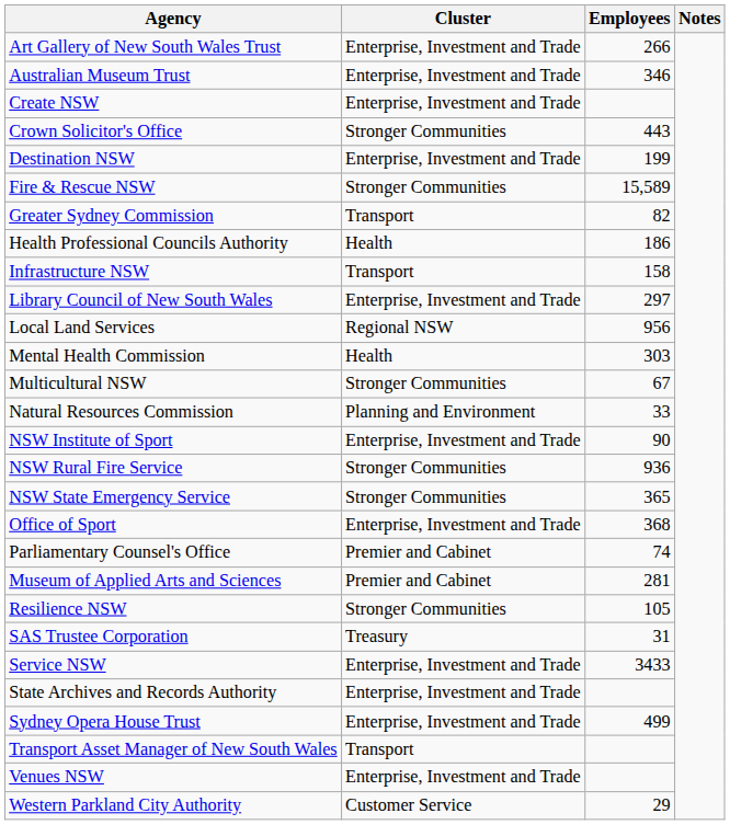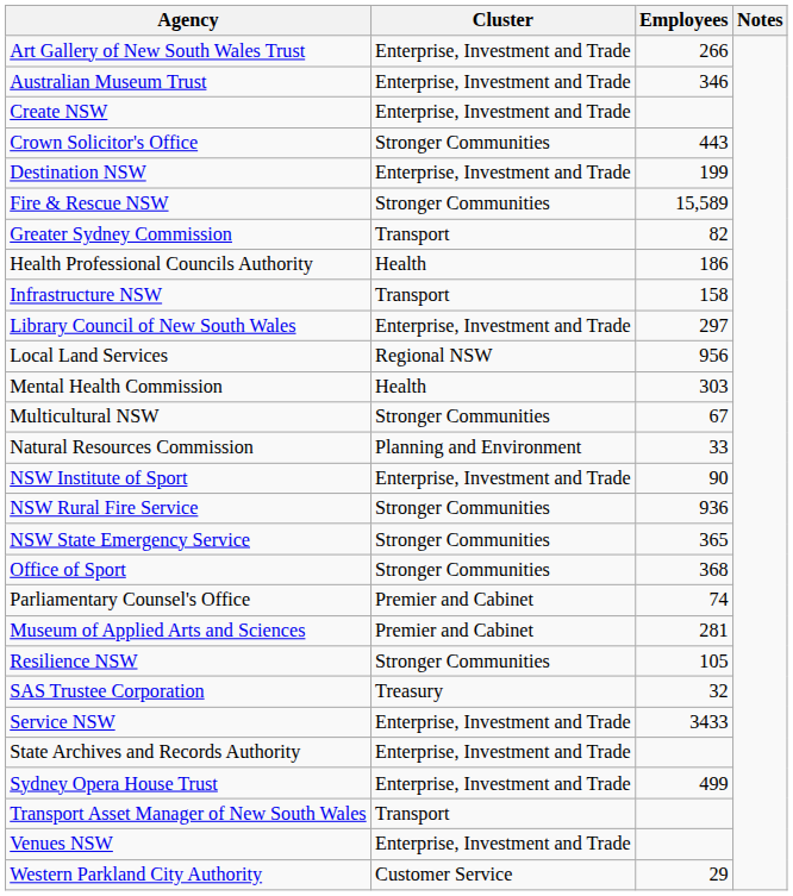 <table class="wikitable sortable">
 <tr>
 <th>Agency</th>
 <th>Cluster</th>
 <th>Employees</th>
 <th>Notes</th>
 </tr>
 <tr>
 <td><a href='#'>Art Gallery of New South Wales Trust</a></td>
 <td>Enterprise, Investment and Trade</td>
 <td align=right>266</td>
 <td rowspan=28></td>
 </tr>
 <tr>
 <td><a href='#'>Australian Museum Trust</a></td>
 <td>Enterprise, Investment and Trade</td>
 <td align=right>346</td>
 </tr>
 <tr>
 <td><a href='#'>Create NSW</a></td>
 <td>Enterprise, Investment and Trade</td>
 <td align=right></td>
 </tr>
 <tr>
 <td><a href='#'>Crown Solicitor's Office</a></td>
 <td>Stronger Communities</td>
 <td align=right>443</td>
 </tr>
 <tr>
 <td><a href='#'>Destination NSW</a></td>
 <td>Enterprise, Investment and Trade</td>
 <td align=right>199</td>
 </tr>
 <tr>
 <td><a href='#'>Fire & Rescue NSW</a></td>
 <td>Stronger Communities</td>
 <td align=right>15,589</td>
 </tr>
 <tr>
 <td><a href='#'>Greater Sydney Commission</a></td>
 <td>Transport</td>
 <td align=right>82</td>
 </tr>
 <tr>
 <td>Health Professional Councils Authority</td>
 <td>Health</td>
 <td align=right>186</td>
 </tr>
 <tr>
 <td><a href='#'>Infrastructure NSW</a></td>
 <td>Transport</td>
 <td align=right>158</td>
 </tr>
 <tr>
 <td><a href='#'>Library Council of New South Wales</a></td>
 <td>Enterprise, Investment and Trade</td>
 <td align=right>297</td>
 </tr>
 <tr>
 <td>Local Land Services</td>
 <td>Regional NSW</td>
 <td align=right>956</td>
 </tr>
 <tr>
 <td>Mental Health Commission</td>
 <td>Health</td>
 <td align=right>303</td>
 </tr>
 <tr>
 <td>Multicultural NSW</td>
 <td>Stronger Communities</td>
 <td align=right>67</td>
 </tr>
 <tr>
 <td>Natural Resources Commission</td>
 <td>Planning and Environment</td>
 <td align=right>33</td>
 </tr>
 <tr>
 <td><a href='#'>NSW Institute of Sport</a></td>
 <td>Enterprise, Investment and Trade</td>
 <td align=right>90</td>
 </tr>
 <tr>
 <td><a href='#'>NSW Rural Fire Service</a></td>
 <td>Stronger Communities</td>
 <td align=right>936</td>
 </tr>
 <tr>
 <td><a href='#'>NSW State Emergency Service</a></td>
 <td>Stronger Communities</td>
 <td align=right>365</td>
 </tr>
 <tr>
 <td><a href='#'>Office of Sport</a></td>
-<td>Enterprise, Investment and Trade</td>
+<td>Stronger Communities</td>
 <td align=right>368</td>
 </tr>
 <tr>
 <td>Parliamentary Counsel's Office</td>
 <td>Premier and Cabinet</td>
 <td align=right>74</td>
 </tr>
 <tr>
 <td><a href='#'>Museum of Applied Arts and Sciences</a></td>
 <td>Premier and Cabinet</td>
 <td align=right>281</td>
 </tr>
 <tr>
 <td><a href='#'>Resilience NSW</a></td>
 <td>Stronger Communities</td>
 <td align=right>105</td>
 </tr>
 <tr>
 <td><a href='#'>SAS Trustee Corporation</a></td>
 <td>Treasury</td>
-<td align=right>31</td>
+<td align=right>32</td>
 </tr>
 <tr>
 <td><a href='#'>Service NSW</a></td>
 <td>Enterprise, Investment and Trade</td>
 <td align=right>3433</td>
 </tr>
 <tr>
 <td>State Archives and Records Authority</td>
 <td>Enterprise, Investment and Trade</td>
 <td align=right></td>
 </tr>
 <tr>
 <td><a href='#'>Sydney Opera House Trust</a></td>
 <td>Enterprise, Investment and Trade</td>
 <td align=right>499</td>
 </tr>
 <tr>
 <td><a href='#'>Transport Asset Manager of New South Wales</a></td>
 <td>Transport</td>
 <td align=right></td>
 </tr>
 <tr>
 <td><a href='#'>Venues NSW</a></td>
 <td>Enterprise, Investment and Trade</td>
 <td align=right></td>
 </tr>
 <tr>
 <td><a href='#'>Western Parkland City Authority</a></td>
 <td>Customer Service</td>
 <td align=right>29</td>
 </tr>
 </table>
